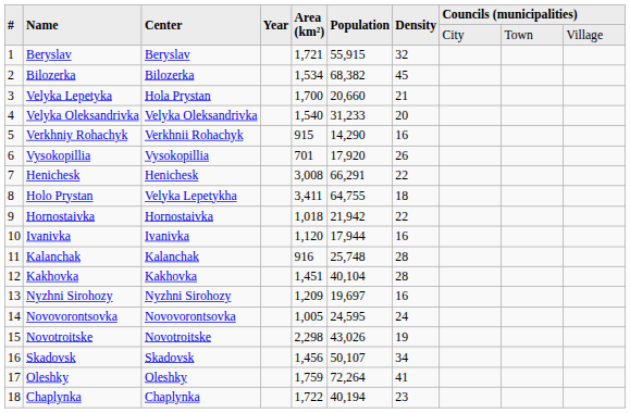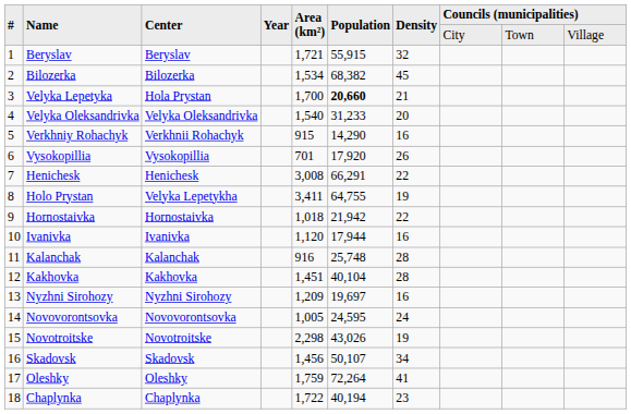 <table class="wikitable">
 <tr bgcolor="#ECECEC">
 <td rowspan=2><strong>#</strong></td>
 <td rowspan=2><strong>Name</strong></td>
 <td rowspan=2><strong>Center</strong></td>
 <td rowspan=2><strong>Year</strong></td>
 <td rowspan=2><strong>Area<br>(km²)</strong></td>
 <td rowspan=2><strong>Population</strong></td>
 <td rowspan=2><strong>Density</strong></td>
 <td colspan=3><strong>Councils (municipalities)</strong></td>
 </tr>
 <tr bgcolor="#ECECEC">
 <td width=10%>City</td>
 <td width=10%>Town</td>
 <td width=10%>Village</td>
 </tr>
 <tr>
 <td>1</td>
 <td><a href='#'>Beryslav</a></td>
 <td><a href='#'>Beryslav</a></td>
 <td></td>
 <td>1,721</td>
 <td>55,915</td>
 <td>32</td>
 <td></td>
 <td></td>
 <td></td>
 </tr>
 <tr>
 <td>2</td>
 <td><a href='#'>Bilozerka</a></td>
 <td><a href='#'>Bilozerka</a></td>
 <td></td>
 <td>1,534</td>
 <td>68,382</td>
 <td>45</td>
 <td></td>
 <td></td>
 <td></td>
 </tr>
 <tr>
 <td>3</td>
 <td><a href='#'>Velyka Lepetyka</a></td>
 <td><a href='#'>Hola Prystan</a></td>
 <td></td>
 <td>1,700</td>
-<td>20,660</td>
+<td><strong>20,660</strong></td>
 <td>21</td>
 <td></td>
 <td></td>
 <td></td>
 </tr>
 <tr>
 <td>4</td>
 <td><a href='#'>Velyka Oleksandrivka</a></td>
 <td><a href='#'>Velyka Oleksandrivka</a></td>
 <td></td>
 <td>1,540</td>
 <td>31,233</td>
 <td>20</td>
 <td></td>
 <td></td>
 <td></td>
 </tr>
 <tr>
 <td>5</td>
 <td><a href='#'>Verkhniy Rohachyk</a></td>
 <td><a href='#'>Verkhnii Rohachyk</a></td>
 <td></td>
 <td>915</td>
 <td>14,290</td>
 <td>16</td>
 <td></td>
 <td></td>
 <td></td>
 </tr>
 <tr>
 <td>6</td>
 <td><a href='#'>Vysokopillia</a></td>
 <td><a href='#'>Vysokopillia</a></td>
 <td></td>
 <td>701</td>
 <td>17,920</td>
 <td>26</td>
 <td></td>
 <td></td>
 <td></td>
 </tr>
 <tr>
 <td>7</td>
 <td><a href='#'>Henichesk</a></td>
 <td><a href='#'>Henichesk</a></td>
 <td></td>
 <td>3,008</td>
 <td>66,291</td>
 <td>22</td>
 <td></td>
 <td></td>
 <td></td>
 </tr>
 <tr>
 <td>8</td>
 <td><a href='#'>Holo Prystan</a></td>
 <td><a href='#'>Velyka Lepetykha</a></td>
 <td></td>
 <td>3,411</td>
 <td>64,755</td>
-<td>18</td>
+<td>19</td>
 <td></td>
 <td></td>
 <td></td>
 </tr>
 <tr>
 <td>9</td>
 <td><a href='#'>Hornostaivka</a></td>
 <td><a href='#'>Hornostaivka</a></td>
 <td></td>
 <td>1,018</td>
 <td>21,942</td>
 <td>22</td>
 <td></td>
 <td></td>
 <td></td>
 </tr>
 <tr>
 <td>10</td>
 <td><a href='#'>Ivanivka</a></td>
 <td><a href='#'>Ivanivka</a></td>
 <td></td>
 <td>1,120</td>
 <td>17,944</td>
 <td>16</td>
 <td></td>
 <td></td>
 <td></td>
 </tr>
 <tr>
 <td>11</td>
 <td><a href='#'>Kalanchak</a></td>
 <td><a href='#'>Kalanchak</a></td>
 <td></td>
 <td>916</td>
 <td>25,748</td>
 <td>28</td>
 <td></td>
 <td></td>
 <td></td>
 </tr>
 <tr>
 <td>12</td>
 <td><a href='#'>Kakhovka</a></td>
 <td><a href='#'>Kakhovka</a></td>
 <td></td>
 <td>1,451</td>
 <td>40,104</td>
 <td>28</td>
 <td></td>
 <td></td>
 <td></td>
 </tr>
 <tr>
 <td>13</td>
 <td><a href='#'>Nyzhni Sirohozy</a></td>
 <td><a href='#'>Nyzhni Sirohozy</a></td>
 <td></td>
 <td>1,209</td>
 <td>19,697</td>
 <td>16</td>
 <td></td>
 <td></td>
 <td></td>
 </tr>
 <tr>
 <td>14</td>
 <td><a href='#'>Novovorontsovka</a></td>
 <td><a href='#'>Novovorontsovka</a></td>
 <td></td>
 <td>1,005</td>
 <td>24,595</td>
 <td>24</td>
 <td></td>
 <td></td>
 <td></td>
 </tr>
 <tr>
 <td>15</td>
 <td><a href='#'>Novotroitske</a></td>
 <td><a href='#'>Novotroitske</a></td>
 <td></td>
 <td>2,298</td>
 <td>43,026</td>
 <td>19</td>
 <td></td>
 <td></td>
 <td></td>
 </tr>
 <tr>
 <td>16</td>
 <td><a href='#'>Skadovsk</a></td>
 <td><a href='#'>Skadovsk</a></td>
 <td></td>
 <td>1,456</td>
 <td>50,107</td>
 <td>34</td>
 <td></td>
 <td></td>
 <td></td>
 </tr>
 <tr>
 <td>17</td>
 <td><a href='#'>Oleshky</a></td>
 <td><a href='#'>Oleshky</a></td>
 <td></td>
 <td>1,759</td>
 <td>72,264</td>
 <td>41</td>
 <td></td>
 <td></td>
 <td></td>
 </tr>
 <tr>
 <td>18</td>
 <td><a href='#'>Chaplynka</a></td>
 <td><a href='#'>Chaplynka</a></td>
 <td></td>
 <td>1,722</td>
 <td>40,194</td>
 <td>23</td>
 <td></td>
 <td></td>
 <td></td>
 </tr>
 </table>
